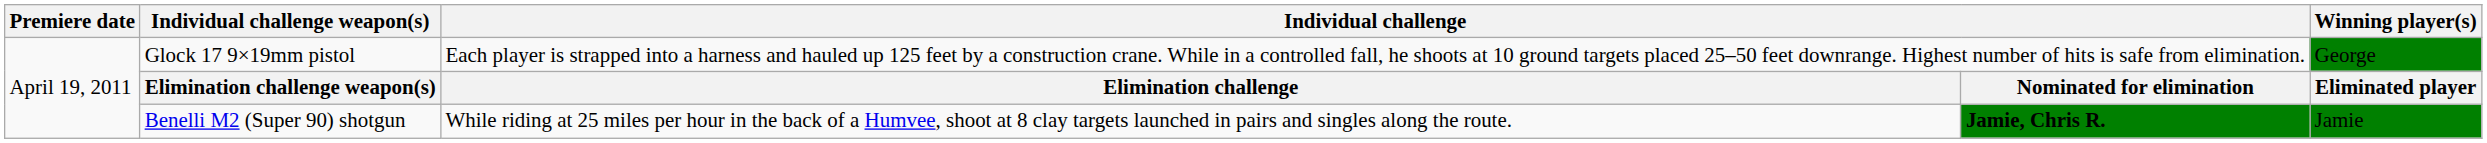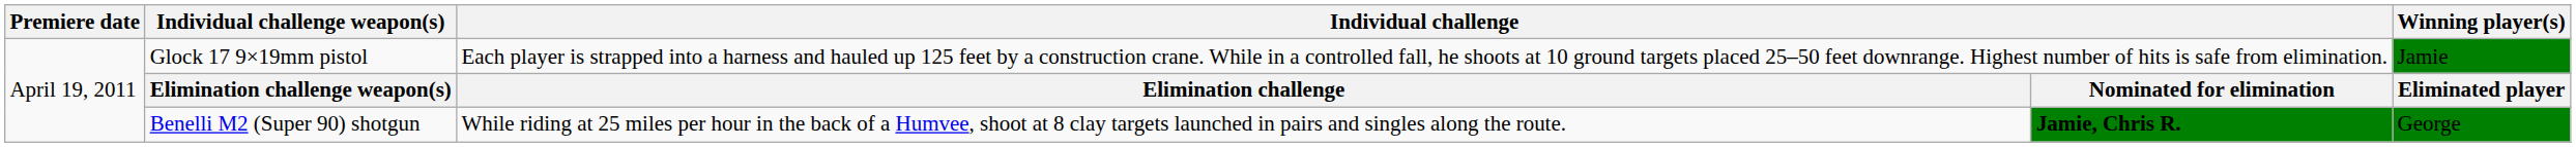 <table class="wikitable">
 <tr>
 <th>Premiere date</th>
 <th>Individual challenge weapon(s)</th>
 <th colspan="2">Individual challenge</th>
 <th>Winning player(s)</th>
 </tr>
 <tr>
 <td rowspan="3">April 19, 2011</td>
 <td>Glock 17 9×19mm pistol</td>
 <td colspan="2">Each player is strapped into a harness and hauled up 125 feet by a construction crane. While in a controlled fall, he shoots at 10 ground targets placed 25–50 feet downrange. Highest number of hits is safe from elimination.</td>
-<td style="background:green;"><span>George</span></td>
+<td style="background:green;"><span>Jamie</span></td>
 </tr>
 <tr>
 <th>Elimination challenge weapon(s)</th>
 <th>Elimination challenge</th>
 <th>Nominated for elimination</th>
 <th>Eliminated player</th>
 </tr>
 <tr>
 <td><a href='#'>Benelli M2</a> (Super 90) shotgun</td>
 <td>While riding at 25 miles per hour in the back of a <a href='#'>Humvee</a>, shoot at 8 clay targets launched in pairs and singles along the route.</td>
 <td style="background:green;"><strong><span>Jamie, Chris R.</span></strong></td>
-<td style="background:green;"><span>Jamie</span></td>
+<td style="background:green;"><span>George</span></td>
 </tr>
 </table>
